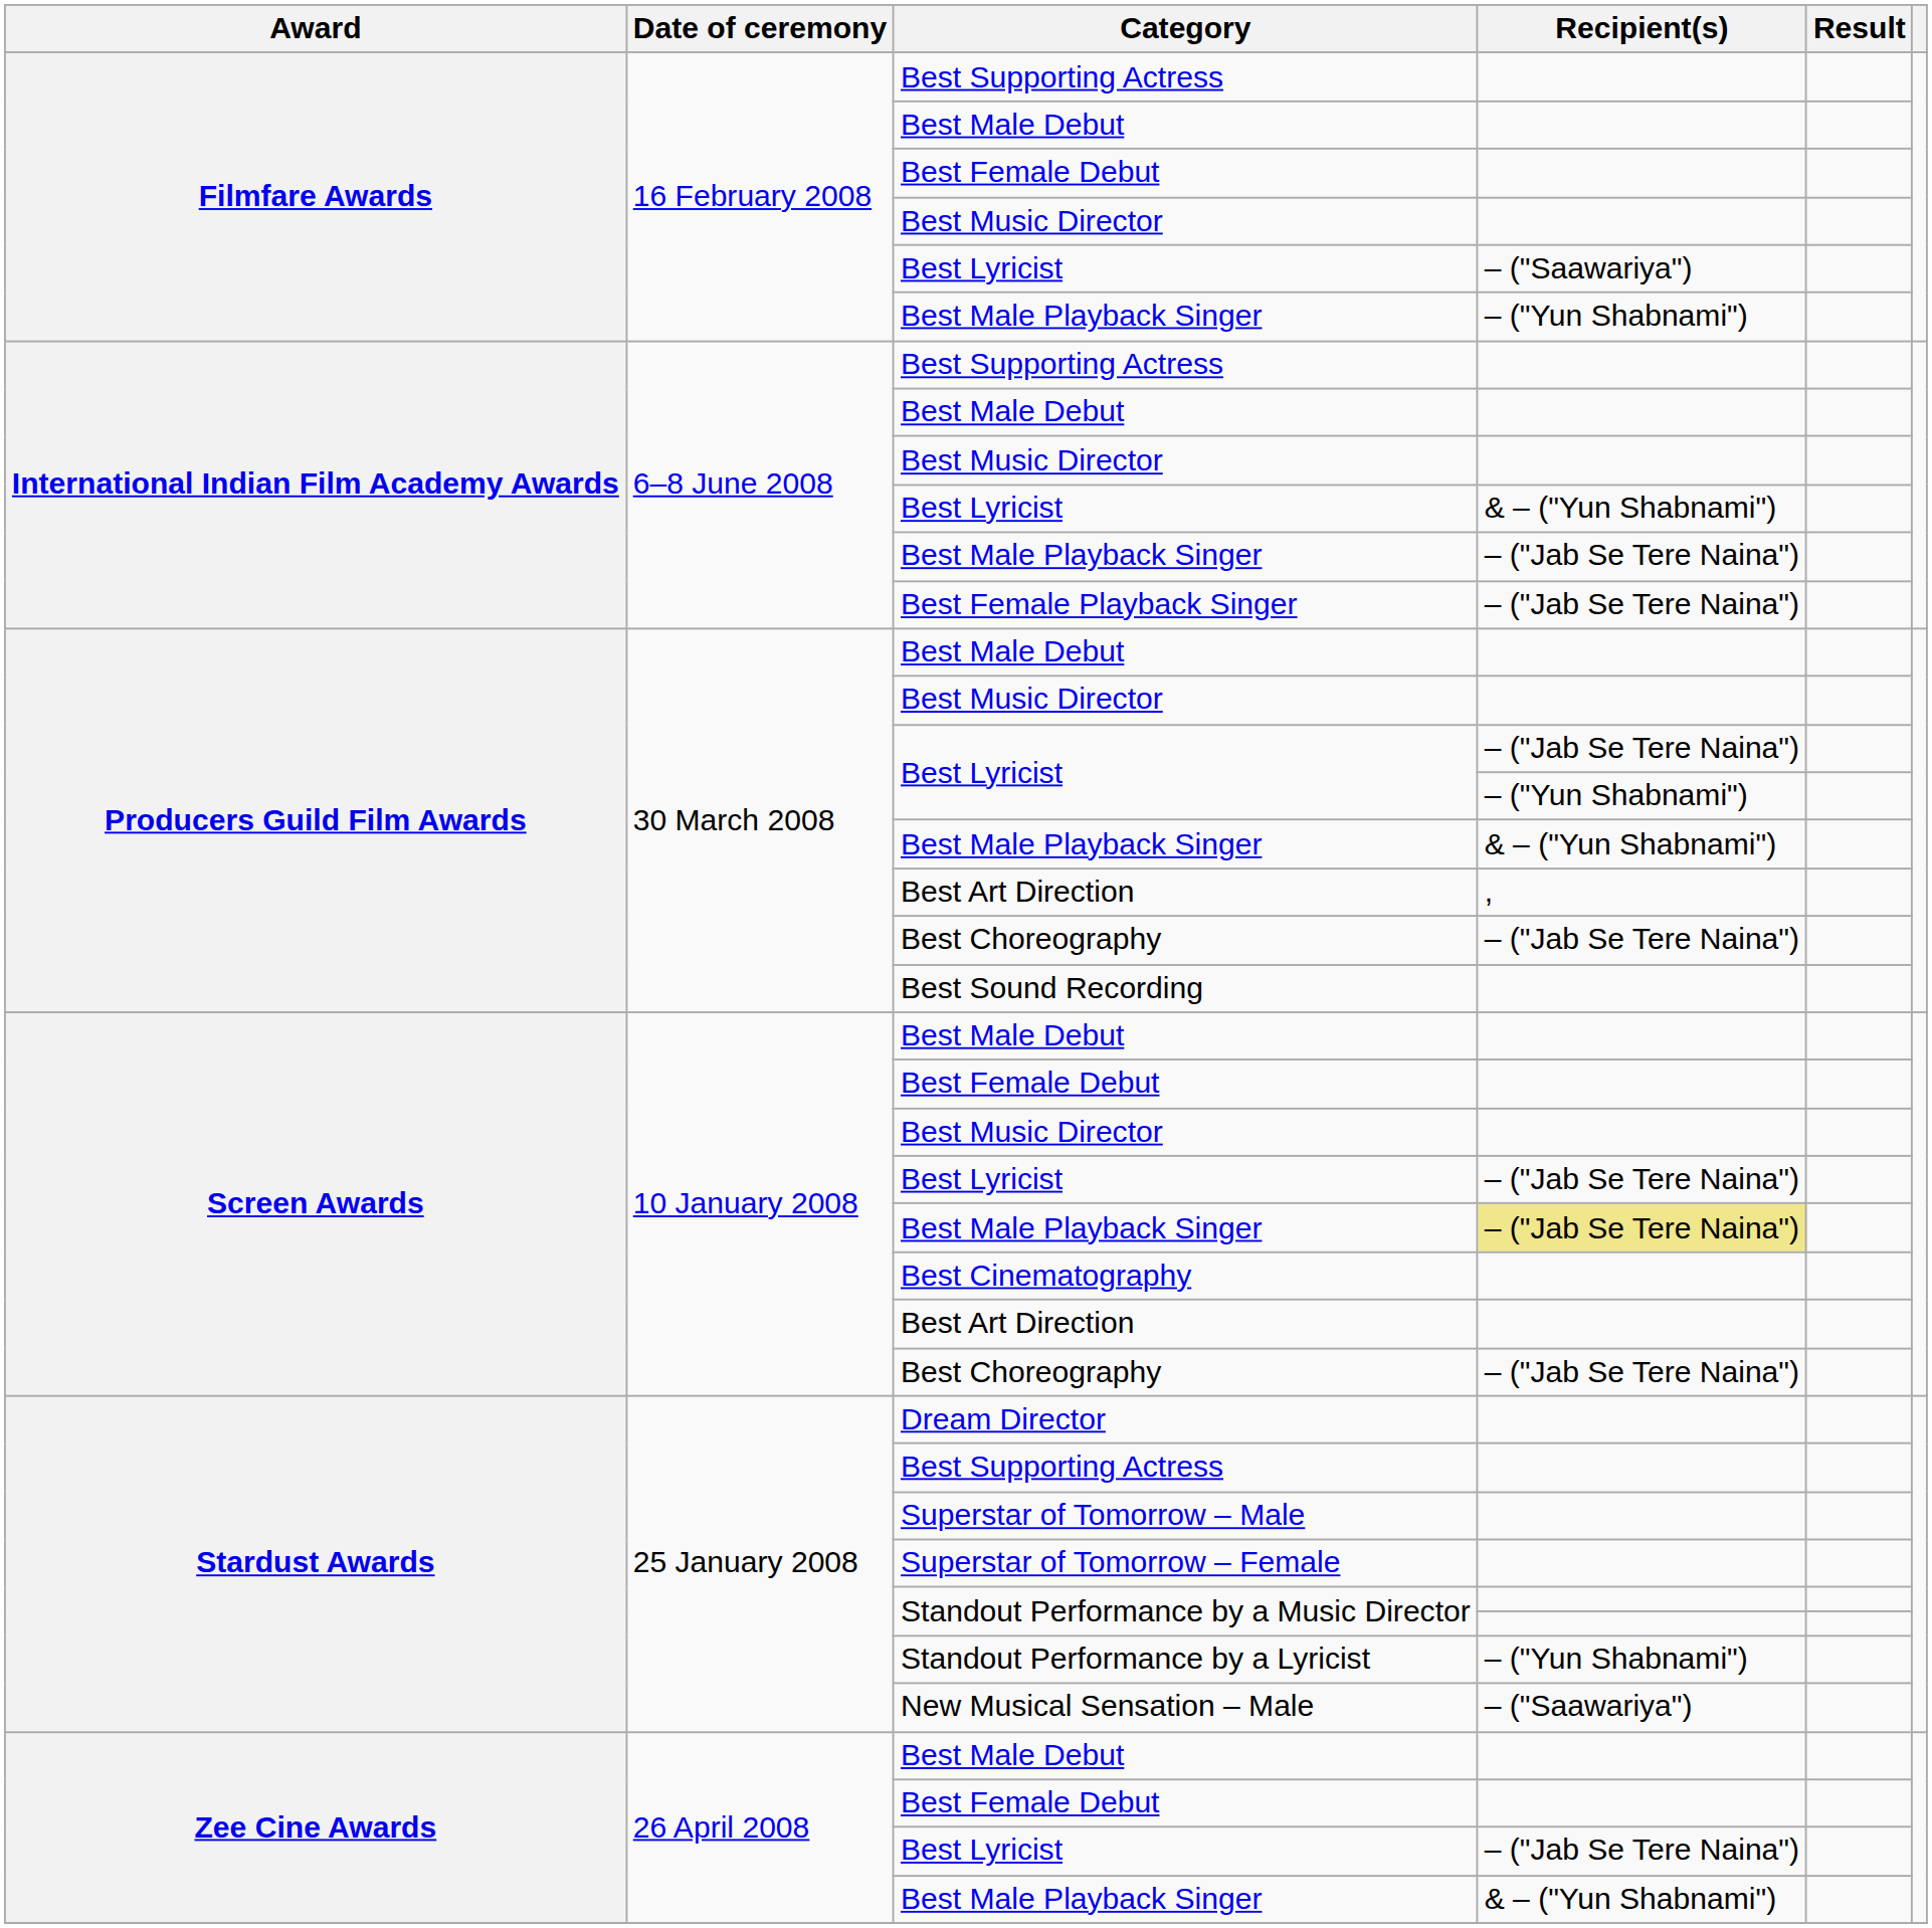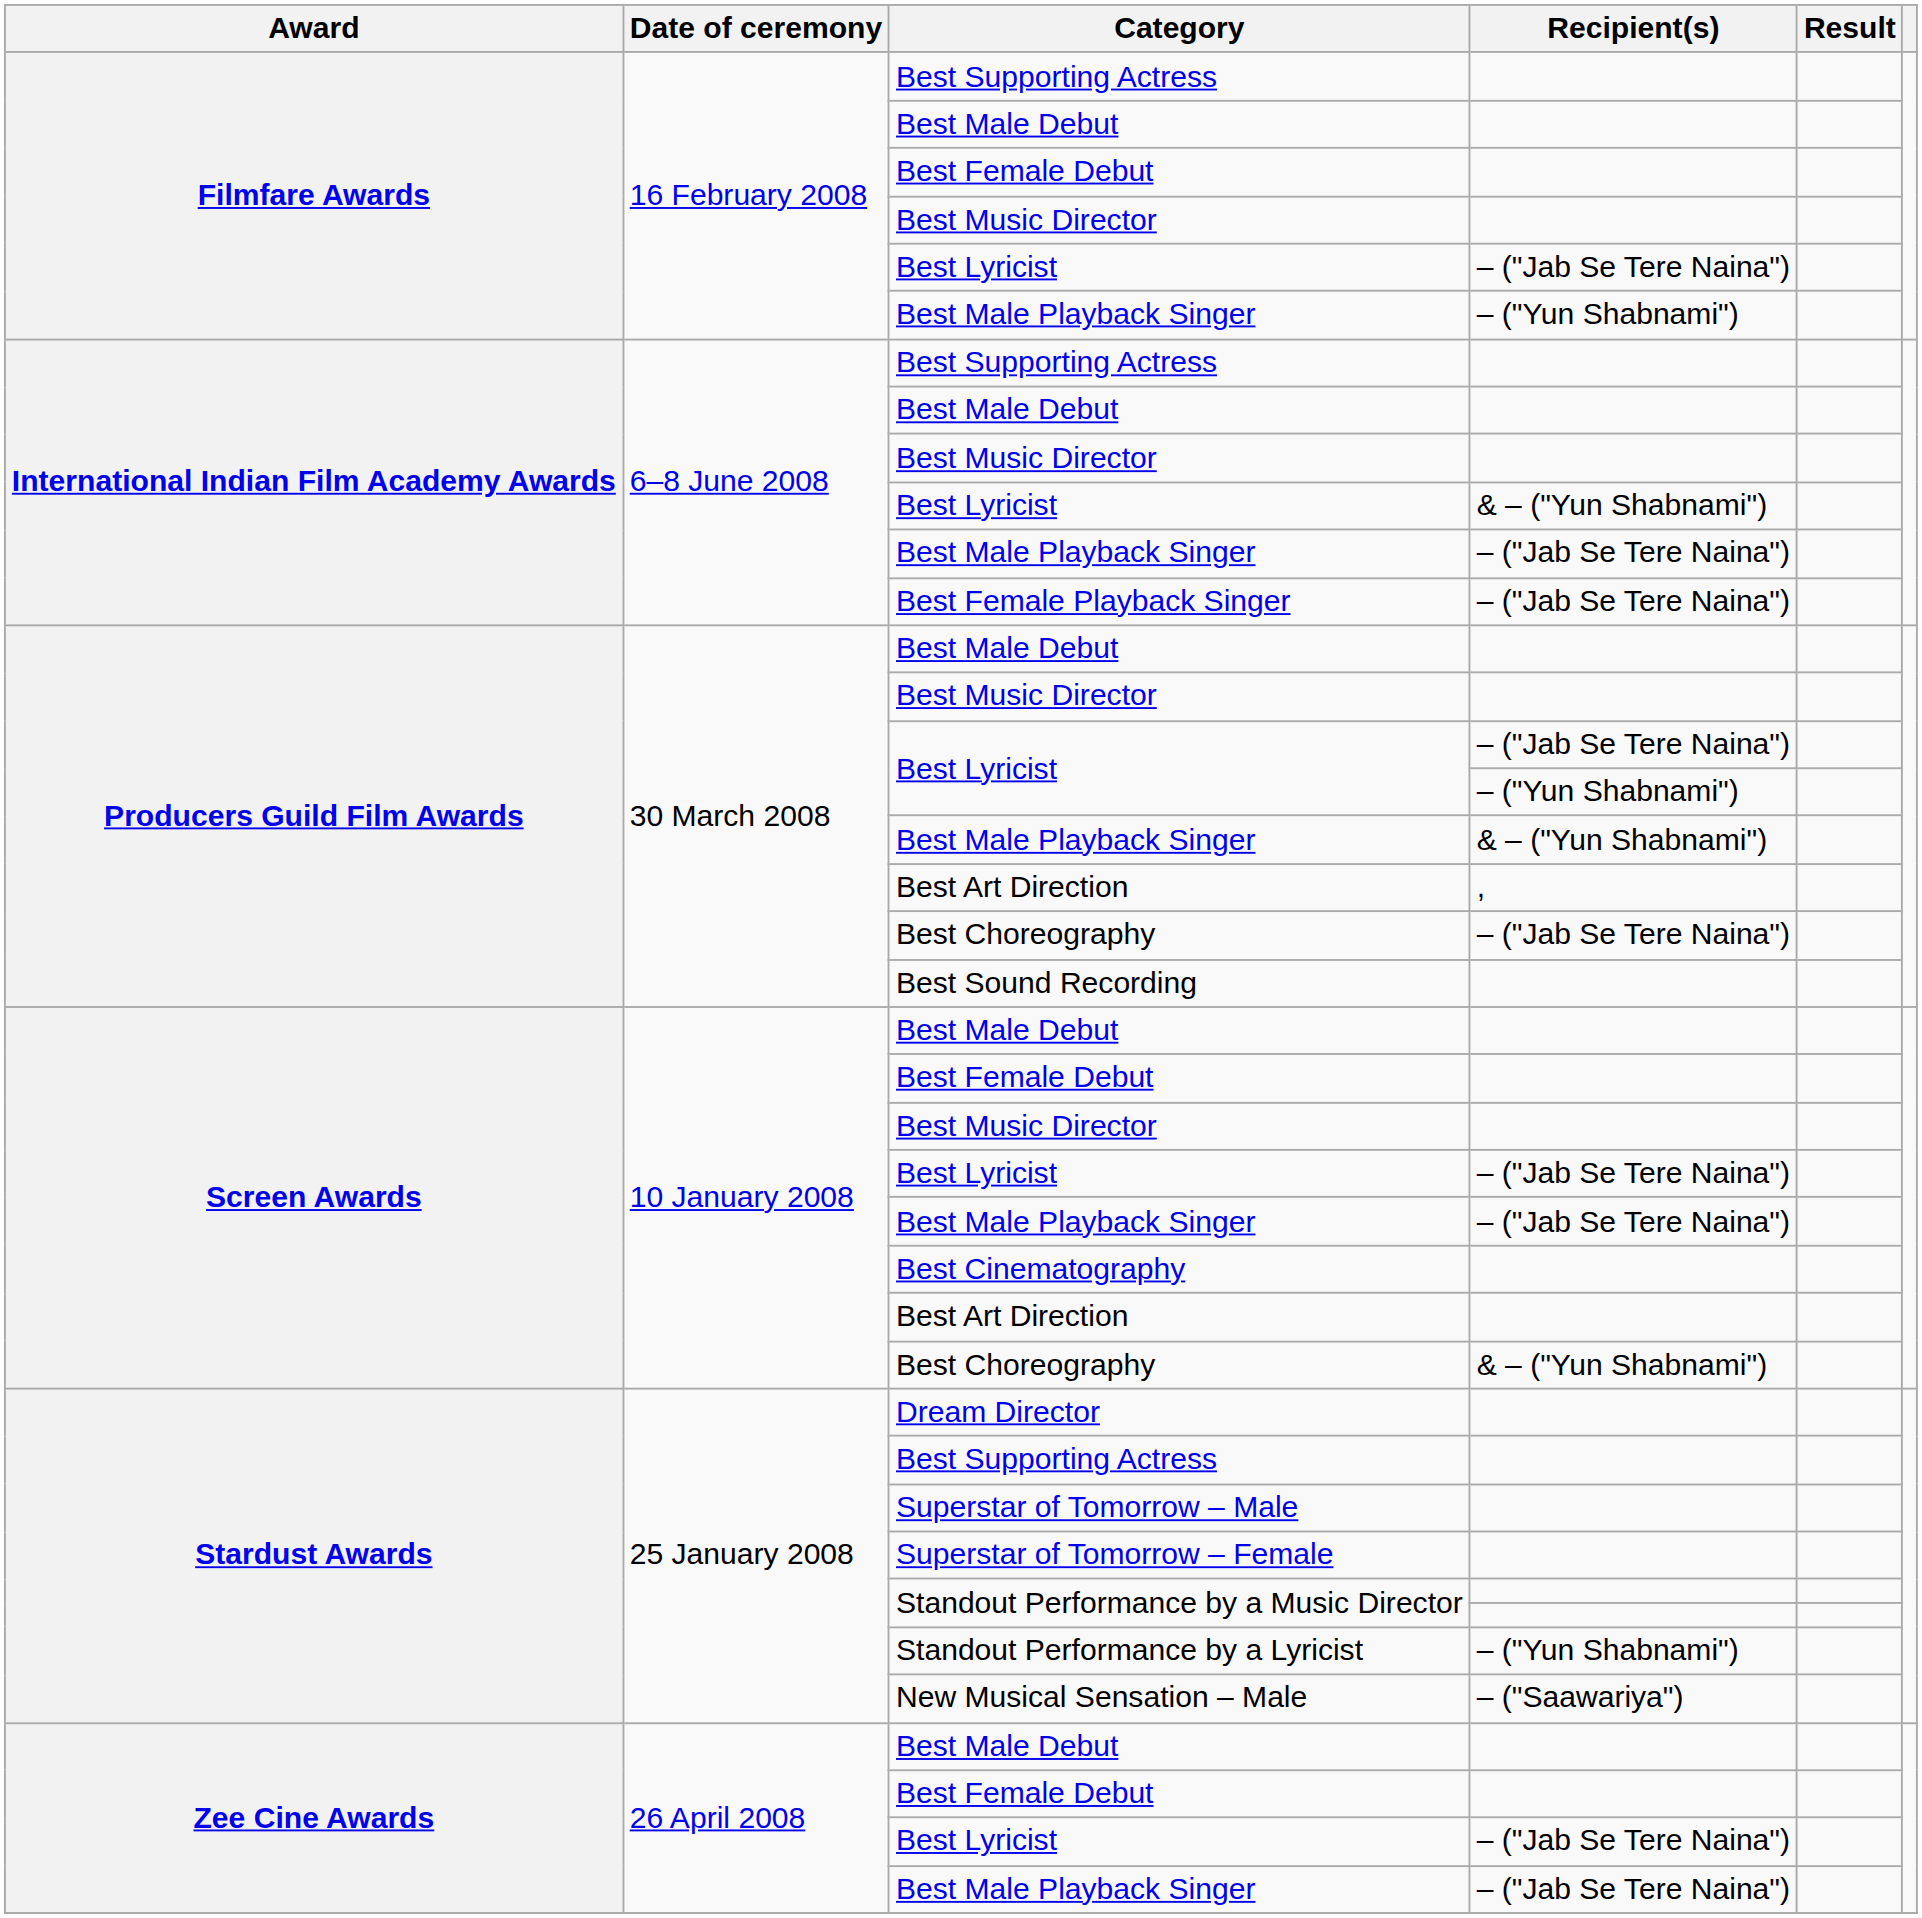 <table class="wikitable plainrowheaders sortable">
 <tr>
 <th scope="col">Award</th>
 <th scope="col">Date of ceremony</th>
 <th scope="col">Category</th>
 <th scope="col">Recipient(s)</th>
 <th scope="col">Result</th>
 <th scope="col" class="unsortable"></th>
 </tr>
 <tr>
 <th scope="row" rowspan="6"><a href='#'>Filmfare Awards</a></th>
 <td rowspan="6"><a href='#'>16 February 2008</a></td>
 <td><a href='#'>Best Supporting Actress</a></td>
 <td></td>
 <td></td>
 <td rowspan="6" style="text-align:center;"><br></td>
 </tr>
 <tr>
 <td><a href='#'>Best Male Debut</a></td>
 <td></td>
 <td></td>
 </tr>
 <tr>
 <td><a href='#'>Best Female Debut</a></td>
 <td></td>
 <td></td>
 </tr>
 <tr>
 <td><a href='#'>Best Music Director</a></td>
 <td></td>
 <td></td>
 </tr>
 <tr>
 <td><a href='#'>Best Lyricist</a></td>
-<td> – ("Saawariya")</td>
+<td> – ("Jab Se Tere Naina")</td>
 <td></td>
 </tr>
 <tr>
 <td><a href='#'>Best Male Playback Singer</a></td>
 <td> – ("Yun Shabnami")</td>
 <td></td>
 </tr>
 <tr>
 <th scope="row" rowspan="6"><a href='#'>International Indian Film Academy Awards</a></th>
 <td rowspan="6"><a href='#'>6–8 June 2008</a></td>
 <td><a href='#'>Best Supporting Actress</a></td>
 <td></td>
 <td></td>
 <td rowspan="6"><br></td>
 </tr>
 <tr>
 <td><a href='#'>Best Male Debut</a></td>
 <td></td>
 <td></td>
 </tr>
 <tr>
 <td><a href='#'>Best Music Director</a></td>
 <td></td>
 <td></td>
 </tr>
 <tr>
 <td><a href='#'>Best Lyricist</a></td>
 <td> &  – ("Yun Shabnami")</td>
 <td></td>
 </tr>
 <tr>
 <td><a href='#'>Best Male Playback Singer</a></td>
 <td> – ("Jab Se Tere Naina")</td>
 <td></td>
 </tr>
 <tr>
 <td><a href='#'>Best Female Playback Singer</a></td>
 <td> – ("Jab Se Tere Naina")</td>
 <td></td>
 </tr>
 <tr>
 <th scope="row" rowspan="8"><a href='#'>Producers Guild Film Awards</a></th>
 <td rowspan="8">30 March 2008</td>
 <td><a href='#'>Best Male Debut</a></td>
 <td></td>
 <td></td>
 <td style="text-align:center;" rowspan="8"><br></td>
 </tr>
 <tr>
 <td><a href='#'>Best Music Director</a></td>
 <td></td>
 <td></td>
 </tr>
 <tr>
 <td rowspan="2"><a href='#'>Best Lyricist</a></td>
 <td> – ("Jab Se Tere Naina")</td>
 <td></td>
 </tr>
 <tr>
 <td> – ("Yun Shabnami")</td>
 <td></td>
 </tr>
 <tr>
 <td><a href='#'>Best Male Playback Singer</a></td>
 <td> &  – ("Yun Shabnami")</td>
 <td></td>
 </tr>
 <tr>
 <td>Best Art Direction</td>
 <td>, </td>
 <td></td>
 </tr>
 <tr>
 <td>Best Choreography</td>
 <td> – ("Jab Se Tere Naina")</td>
 <td></td>
 </tr>
 <tr>
 <td>Best Sound Recording</td>
 <td></td>
 <td></td>
 </tr>
 <tr>
 <th scope="row" rowspan="8"><a href='#'>Screen Awards</a></th>
 <td rowspan="8"><a href='#'>10 January 2008</a></td>
 <td><a href='#'>Best Male Debut</a></td>
 <td></td>
 <td></td>
 <td style="text-align:center;" rowspan="8"><br></td>
 </tr>
 <tr>
 <td><a href='#'>Best Female Debut</a></td>
 <td></td>
 <td></td>
 </tr>
 <tr>
 <td><a href='#'>Best Music Director</a></td>
 <td></td>
 <td></td>
 </tr>
 <tr>
 <td><a href='#'>Best Lyricist</a></td>
 <td> – ("Jab Se Tere Naina")</td>
 <td></td>
 </tr>
 <tr>
 <td><a href='#'>Best Male Playback Singer</a></td>
-<td style="background: khaki;"> – ("Jab Se Tere Naina")</td>
+<td> – ("Jab Se Tere Naina")</td>
 <td></td>
 </tr>
 <tr>
 <td><a href='#'>Best Cinematography</a></td>
 <td></td>
 <td></td>
 </tr>
 <tr>
 <td>Best Art Direction</td>
 <td></td>
 <td></td>
 </tr>
 <tr>
 <td>Best Choreography</td>
-<td> – ("Jab Se Tere Naina")</td>
+<td> &  – ("Yun Shabnami")</td>
 <td></td>
 </tr>
 <tr>
 <th scope="row" rowspan="8"><a href='#'>Stardust Awards</a></th>
 <td rowspan="8">25 January 2008</td>
 <td><a href='#'>Dream Director</a></td>
 <td></td>
 <td></td>
 <td style="text-align:center;" rowspan="8"><br></td>
 </tr>
 <tr>
 <td><a href='#'>Best Supporting Actress</a></td>
 <td></td>
 <td></td>
 </tr>
 <tr>
 <td><a href='#'>Superstar of Tomorrow – Male</a></td>
 <td></td>
 <td></td>
 </tr>
 <tr>
 <td><a href='#'>Superstar of Tomorrow – Female</a></td>
 <td></td>
 <td></td>
 </tr>
 <tr>
 <td rowspan="2">Standout Performance by a Music Director</td>
 <td></td>
 <td></td>
 </tr>
 <tr>
 <td></td>
 <td></td>
 </tr>
 <tr>
 <td>Standout Performance by a Lyricist</td>
 <td> – ("Yun Shabnami")</td>
 <td></td>
 </tr>
 <tr>
 <td>New Musical Sensation – Male</td>
 <td> – ("Saawariya")</td>
 <td></td>
 </tr>
 <tr>
 <th scope="row" rowspan="4"><a href='#'>Zee Cine Awards</a></th>
 <td rowspan="4"><a href='#'>26 April 2008</a></td>
 <td><a href='#'>Best Male Debut</a></td>
 <td></td>
 <td></td>
 <td style="text-align:center;" rowspan="4"><br><br></td>
 </tr>
 <tr>
 <td><a href='#'>Best Female Debut</a></td>
 <td></td>
 <td></td>
 </tr>
 <tr>
 <td><a href='#'>Best Lyricist</a></td>
 <td> – ("Jab Se Tere Naina")</td>
 <td></td>
 </tr>
 <tr>
 <td><a href='#'>Best Male Playback Singer</a></td>
-<td> &  – ("Yun Shabnami")</td>
+<td> – ("Jab Se Tere Naina")</td>
 <td></td>
 </tr>
 <tr>
 </tr>
 </table>
